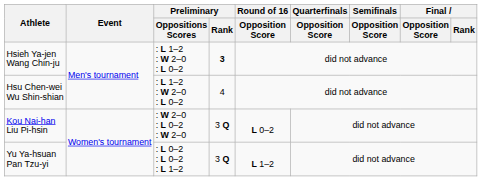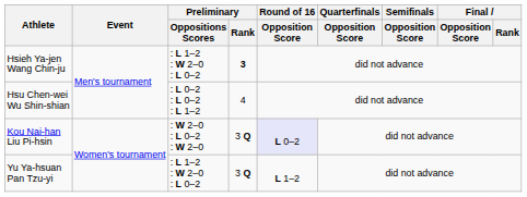 <table class=wikitable style="font-size:85%; text-align:center;">
 <tr>
 <th rowspan=2>Athlete</th>
 <th rowspan=2>Event</th>
 <th colspan=2>Preliminary</th>
 <th>Round of 16</th>
 <th>Quarterfinals</th>
 <th>Semifinals</th>
 <th colspan=2>Final / </th>
 </tr>
 <tr>
 <th>Oppositions<br>Scores</th>
 <th>Rank</th>
 <th>Opposition<br>Score</th>
 <th>Opposition<br>Score</th>
 <th>Opposition<br>Score</th>
 <th>Opposition<br>Score</th>
 <th>Rank</th>
 </tr>
 <tr>
 <td align=left>Hsieh Ya-jen<br>Wang Chin-ju</td>
 <td align=left rowspan=2><a href='#'>Men's tournament</a></td>
 <td align=left>: <strong>L</strong> 1–2<br>: <strong>W</strong> 2–0<br>: <strong>L</strong> 0–2</td>
 <td><strong>3</strong></td>
 <td colspan=5>did not advance</td>
 </tr>
 <tr>
 <td align=left>Hsu Chen-wei<br>Wu Shin-shian</td>
-<td align=left>: <strong>L</strong> 1–2<br>: <strong>W</strong> 2–0<br>: <strong>L</strong> 0–2</td>
+<td align=left>: <strong>L</strong> 0–2<br>: <strong>L</strong> 0–2<br>: <strong>L</strong> 1–2</td>
 <td>4</td>
 <td colspan=5>did not advance</td>
 </tr>
 <tr>
 <td align=left><a href='#'>Kou Nai-han</a><br>Liu Pi-hsin</td>
 <td align=left rowspan=2><a href='#'>Women's tournament</a></td>
 <td align=left>: <strong>W</strong> 2–0<br>: <strong>L</strong> 0–2<br>: <strong>W</strong> 2–0</td>
 <td>3 <strong>Q</strong></td>
-<td><br> <strong>L</strong> 0–2</td>
+<td style="background: lavender;"><br> <strong>L</strong> 0–2</td>
 <td colspan=4>did not advance</td>
 </tr>
 <tr>
 <td align=left>Yu Ya-hsuan<br>Pan Tzu-yi</td>
-<td align=left>: <strong>L</strong> 0–2<br>: <strong>L</strong> 0–2<br>: <strong>L</strong> 1–2</td>
+<td align=left>: <strong>L</strong> 1–2<br>: <strong>W</strong> 2–0<br>: <strong>L</strong> 0–2</td>
 <td>3 <strong>Q</strong></td>
 <td><br> <strong>L</strong> 1–2</td>
 <td colspan=4>did not advance</td>
 </tr>
 </table>
